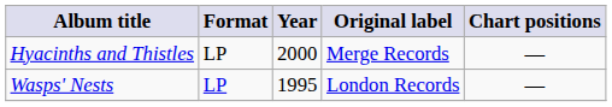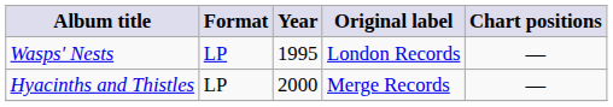 <table class="wikitable" style="text-align:left; margin: 5px;">
 <tr>
 <th style="background:#ddddee;">Album title</th>
 <th style="background:#ddddee;">Format</th>
 <th style="background:#ddddee;">Year</th>
 <th style="background:#ddddee;">Original label</th>
 <th style="background:#ddddee;">Chart positions</th>
 </tr>
 <tr>
+<td><em><a href='#'>Wasps' Nests</a></em></td>
+<td><a href='#'>LP</a></td>
+<td>1995</td>
+<td><a href='#'>London Records</a></td>
+<td align="center">—</td>
+</tr>
+<tr>
 <td><em><a href='#'>Hyacinths and Thistles</a></em></td>
 <td>LP</td>
 <td>2000</td>
 <td><a href='#'>Merge Records</a></td>
 <td align="center">—</td>
 </tr>
 <tr>
-<td><em><a href='#'>Wasps' Nests</a></em></td>
-<td><a href='#'>LP</a></td>
-<td>1995</td>
-<td><a href='#'>London Records</a></td>
-<td align="center">—</td>
-</tr>
-<tr>
 </tr>
 </table>
